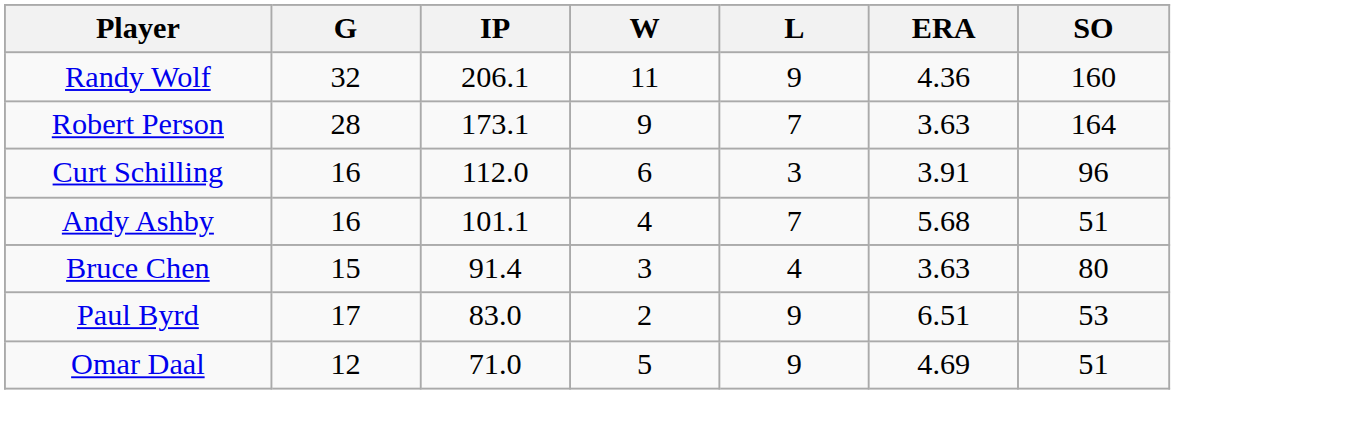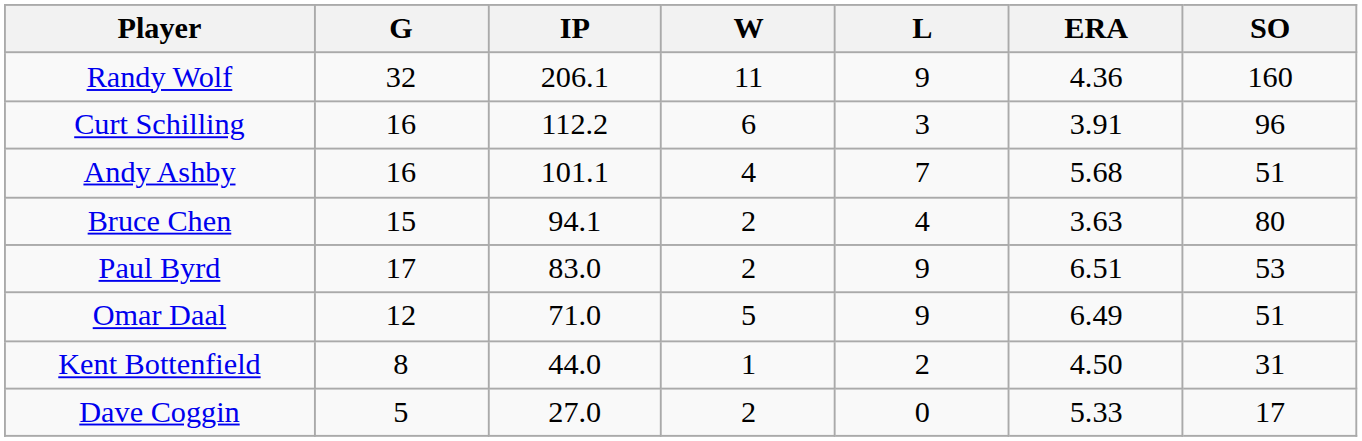 <table class="wikitable sortable">
 <tr>
 <th bgcolor="#DDDDFF" width="16%">Player</th>
 <th bgcolor="#DDDDFF" width="9%">G</th>
 <th bgcolor="#DDDDFF" width="9%">IP</th>
 <th bgcolor="#DDDDFF" width="9%">W</th>
 <th bgcolor="#DDDDFF" width="9%">L</th>
 <th bgcolor="#DDDDFF" width="9%">ERA</th>
 <th bgcolor="#DDDDFF" width="9%">SO</th>
 </tr>
 <tr align=center>
 <td><a href='#'>Randy Wolf</a></td>
 <td>32</td>
 <td>206.1</td>
 <td>11</td>
 <td>9</td>
 <td>4.36</td>
 <td>160</td>
 </tr>
 <tr align=center>
-<td><a href='#'>Robert Person</a></td>
-<td>28</td>
-<td>173.1</td>
-<td>9</td>
-<td>7</td>
-<td>3.63</td>
-<td>164</td>
-</tr>
-<tr align=center>
 <td><a href='#'>Curt Schilling</a></td>
 <td>16</td>
-<td>112.0</td>
+<td>112.2</td>
 <td>6</td>
 <td>3</td>
 <td>3.91</td>
 <td>96</td>
 </tr>
 <tr align=center>
 <td><a href='#'>Andy Ashby</a></td>
 <td>16</td>
 <td>101.1</td>
 <td>4</td>
 <td>7</td>
 <td>5.68</td>
 <td>51</td>
 </tr>
 <tr align=center>
 <td><a href='#'>Bruce Chen</a></td>
 <td>15</td>
-<td>91.4</td>
-<td>3</td>
+<td>94.1</td>
+<td>2</td>
 <td>4</td>
 <td>3.63</td>
 <td>80</td>
 </tr>
 <tr align=center>
 <td><a href='#'>Paul Byrd</a></td>
 <td>17</td>
 <td>83.0</td>
 <td>2</td>
 <td>9</td>
 <td>6.51</td>
 <td>53</td>
 </tr>
 <tr align=center>
 <td><a href='#'>Omar Daal</a></td>
 <td>12</td>
 <td>71.0</td>
 <td>5</td>
 <td>9</td>
-<td>4.69</td>
+<td>6.49</td>
 <td>51</td>
 </tr>
+<tr align=center>
+<td><a href='#'>Kent Bottenfield</a></td>
+<td>8</td>
+<td>44.0</td>
+<td>1</td>
+<td>2</td>
+<td>4.50</td>
+<td>31</td>
+</tr>
+<tr align=center>
+<td><a href='#'>Dave Coggin</a></td>
+<td>5</td>
+<td>27.0</td>
+<td>2</td>
+<td>0</td>
+<td>5.33</td>
+<td>17</td>
+</tr>
 </table>
